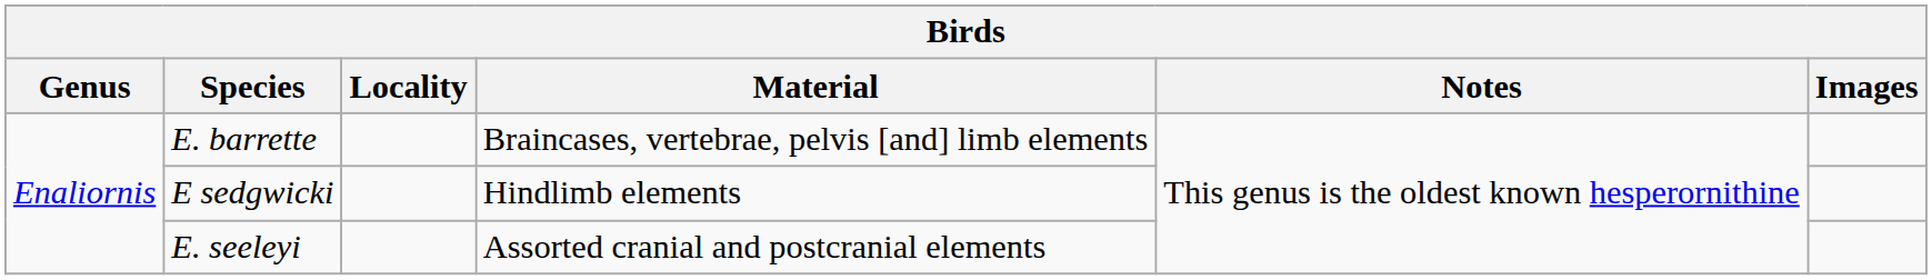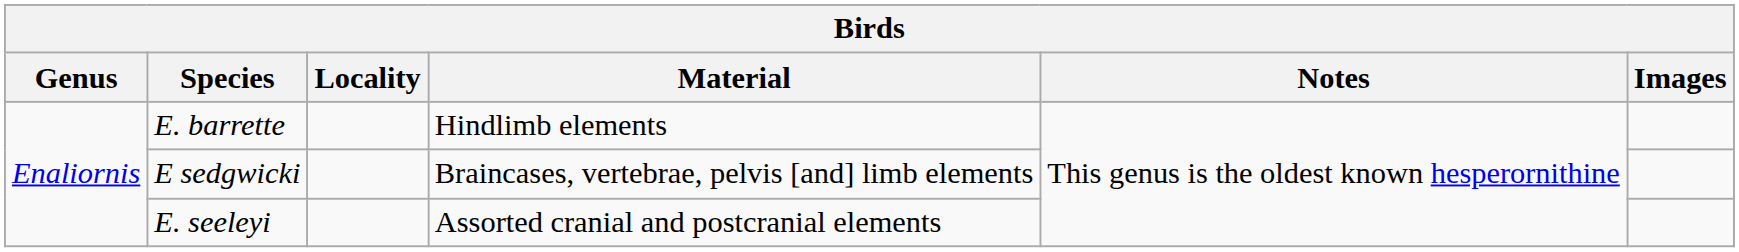 <table class="wikitable">
 <tr>
 <th colspan="6">Birds</th>
 </tr>
 <tr>
 <th>Genus</th>
 <th>Species</th>
 <th>Locality</th>
 <th>Material</th>
 <th>Notes</th>
 <th>Images</th>
 </tr>
 <tr>
 <td rowspan="3"><em><a href='#'>Enaliornis</a></em></td>
 <td><em>E. barrette</em></td>
 <td></td>
-<td>Braincases, vertebrae, pelvis [and] limb elements</td>
+<td>Hindlimb elements</td>
 <td rowspan="3">This genus is the oldest known <a href='#'>hesperornithine</a></td>
 <td></td>
 </tr>
 <tr>
 <td><em>E sedgwicki</em></td>
 <td></td>
-<td>Hindlimb elements</td>
+<td>Braincases, vertebrae, pelvis [and] limb elements</td>
 <td></td>
 </tr>
 <tr>
 <td><em>E. seeleyi</em></td>
 <td></td>
 <td>Assorted cranial and postcranial elements</td>
 <td></td>
 </tr>
 </table>
